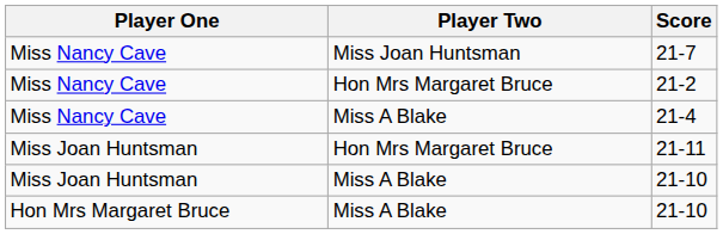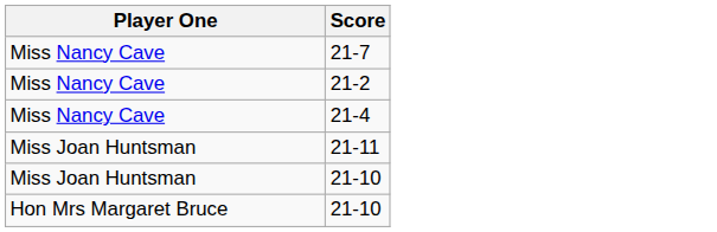 <table class="wikitable">
 <tr>
 <th width=250>Player One</th>
-<th width=250>Player Two</th>
 <th width=30>Score</th>
 </tr>
 <tr>
 <td> Miss <a href='#'>Nancy Cave</a></td>
-<td> Miss Joan Huntsman</td>
 <td>21-7</td>
 </tr>
 <tr>
 <td> Miss <a href='#'>Nancy Cave</a></td>
-<td> Hon Mrs Margaret Bruce</td>
 <td>21-2</td>
 </tr>
 <tr>
 <td> Miss <a href='#'>Nancy Cave</a></td>
-<td> Miss A Blake</td>
 <td>21-4</td>
 </tr>
 <tr>
 <td> Miss Joan Huntsman</td>
-<td> Hon Mrs Margaret Bruce</td>
 <td>21-11</td>
 </tr>
 <tr>
 <td> Miss Joan Huntsman</td>
-<td>Miss A Blake</td>
 <td>21-10</td>
 </tr>
 <tr>
 <td>Hon Mrs Margaret Bruce</td>
-<td> Miss A Blake</td>
 <td>21-10</td>
 </tr>
 </table>
